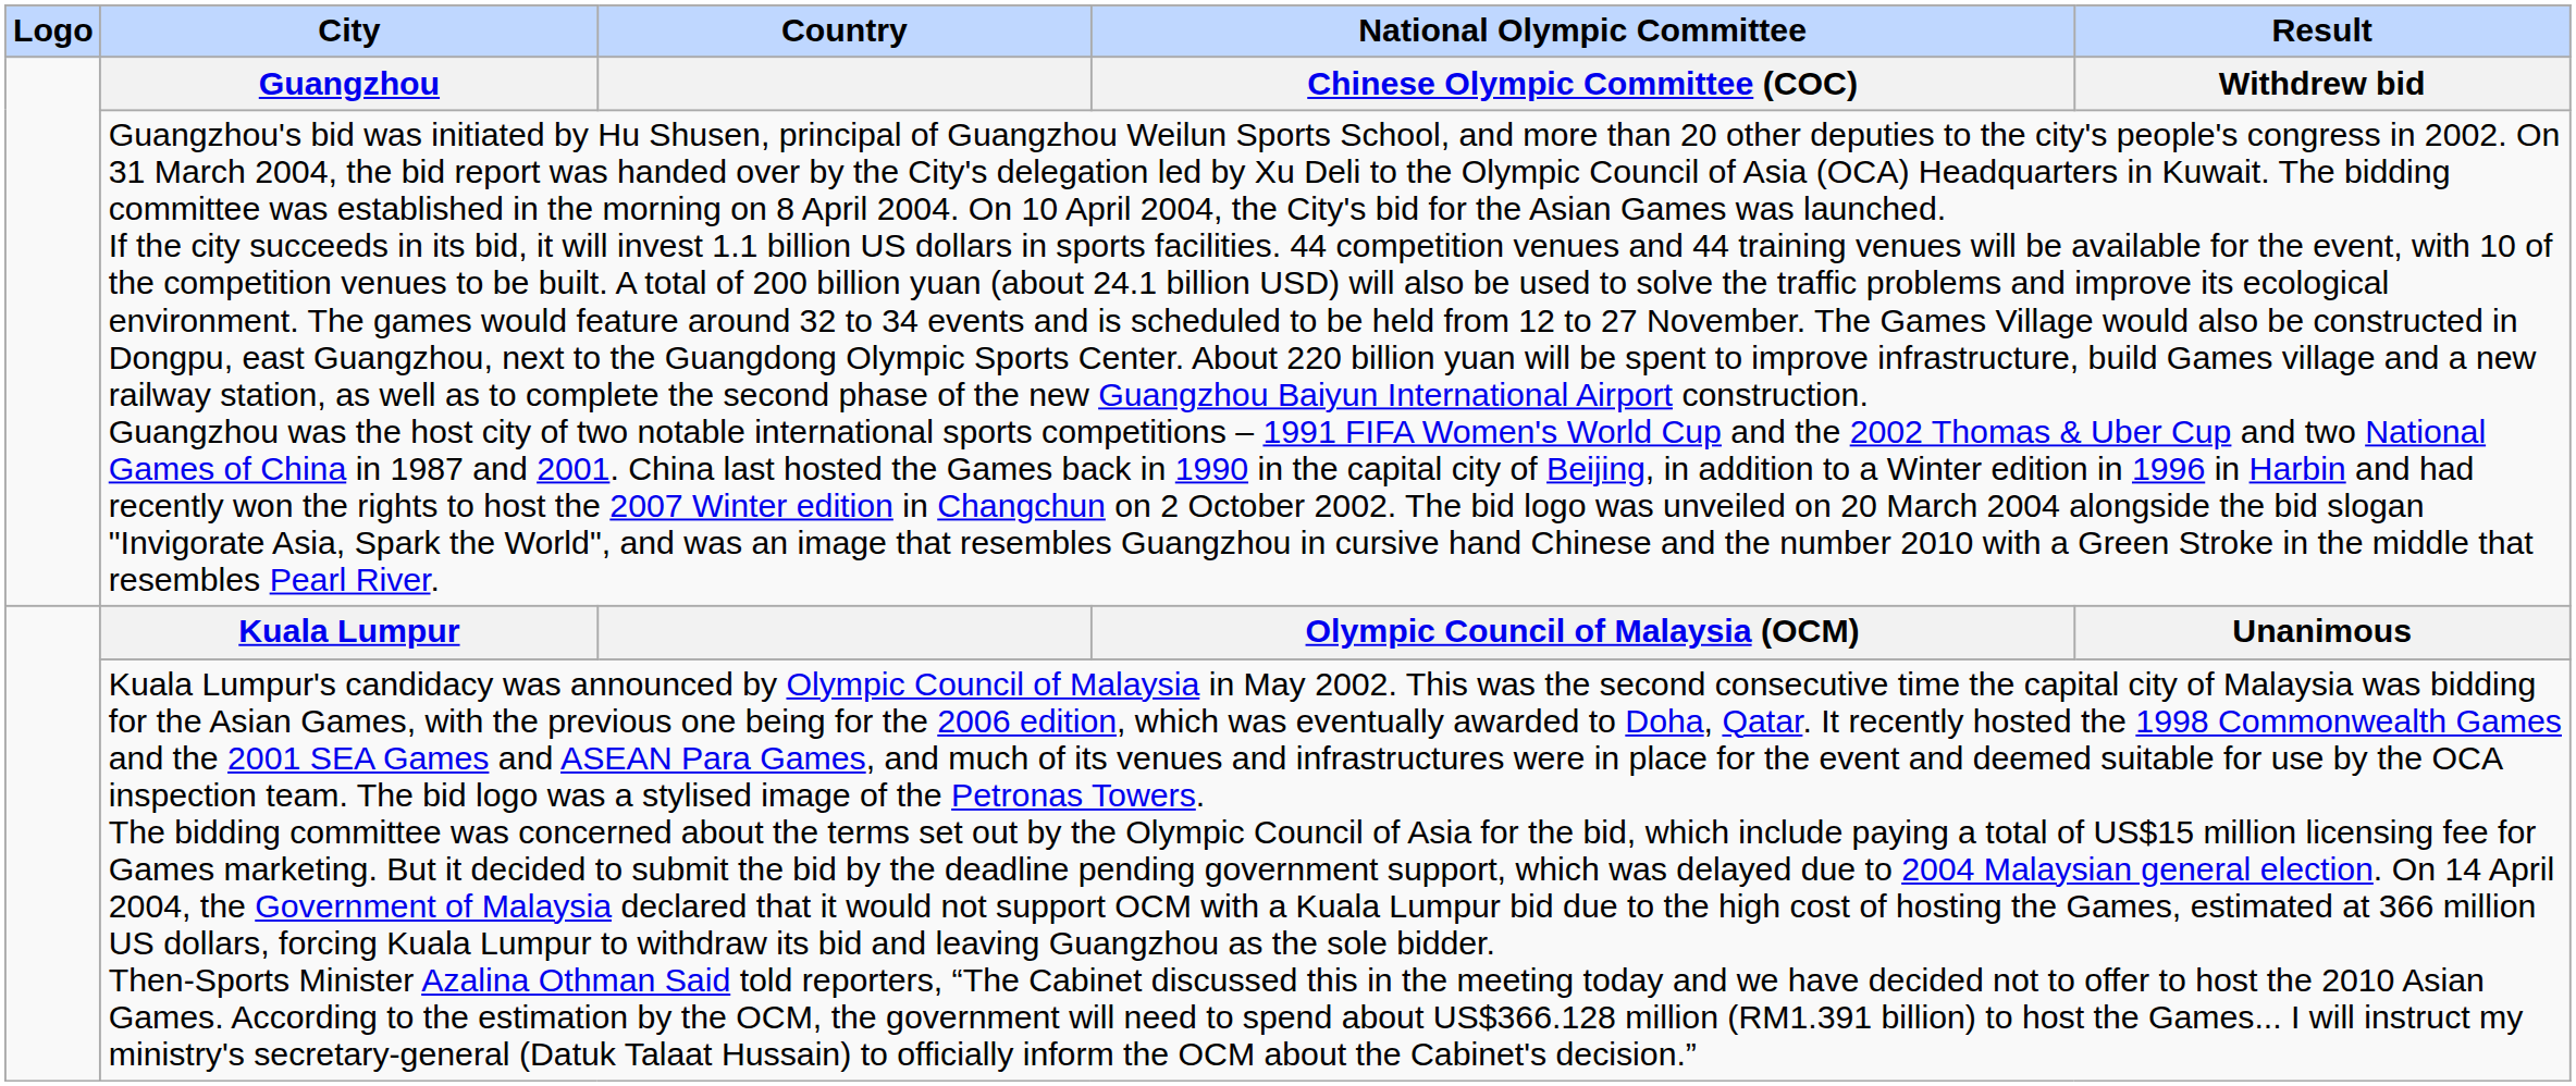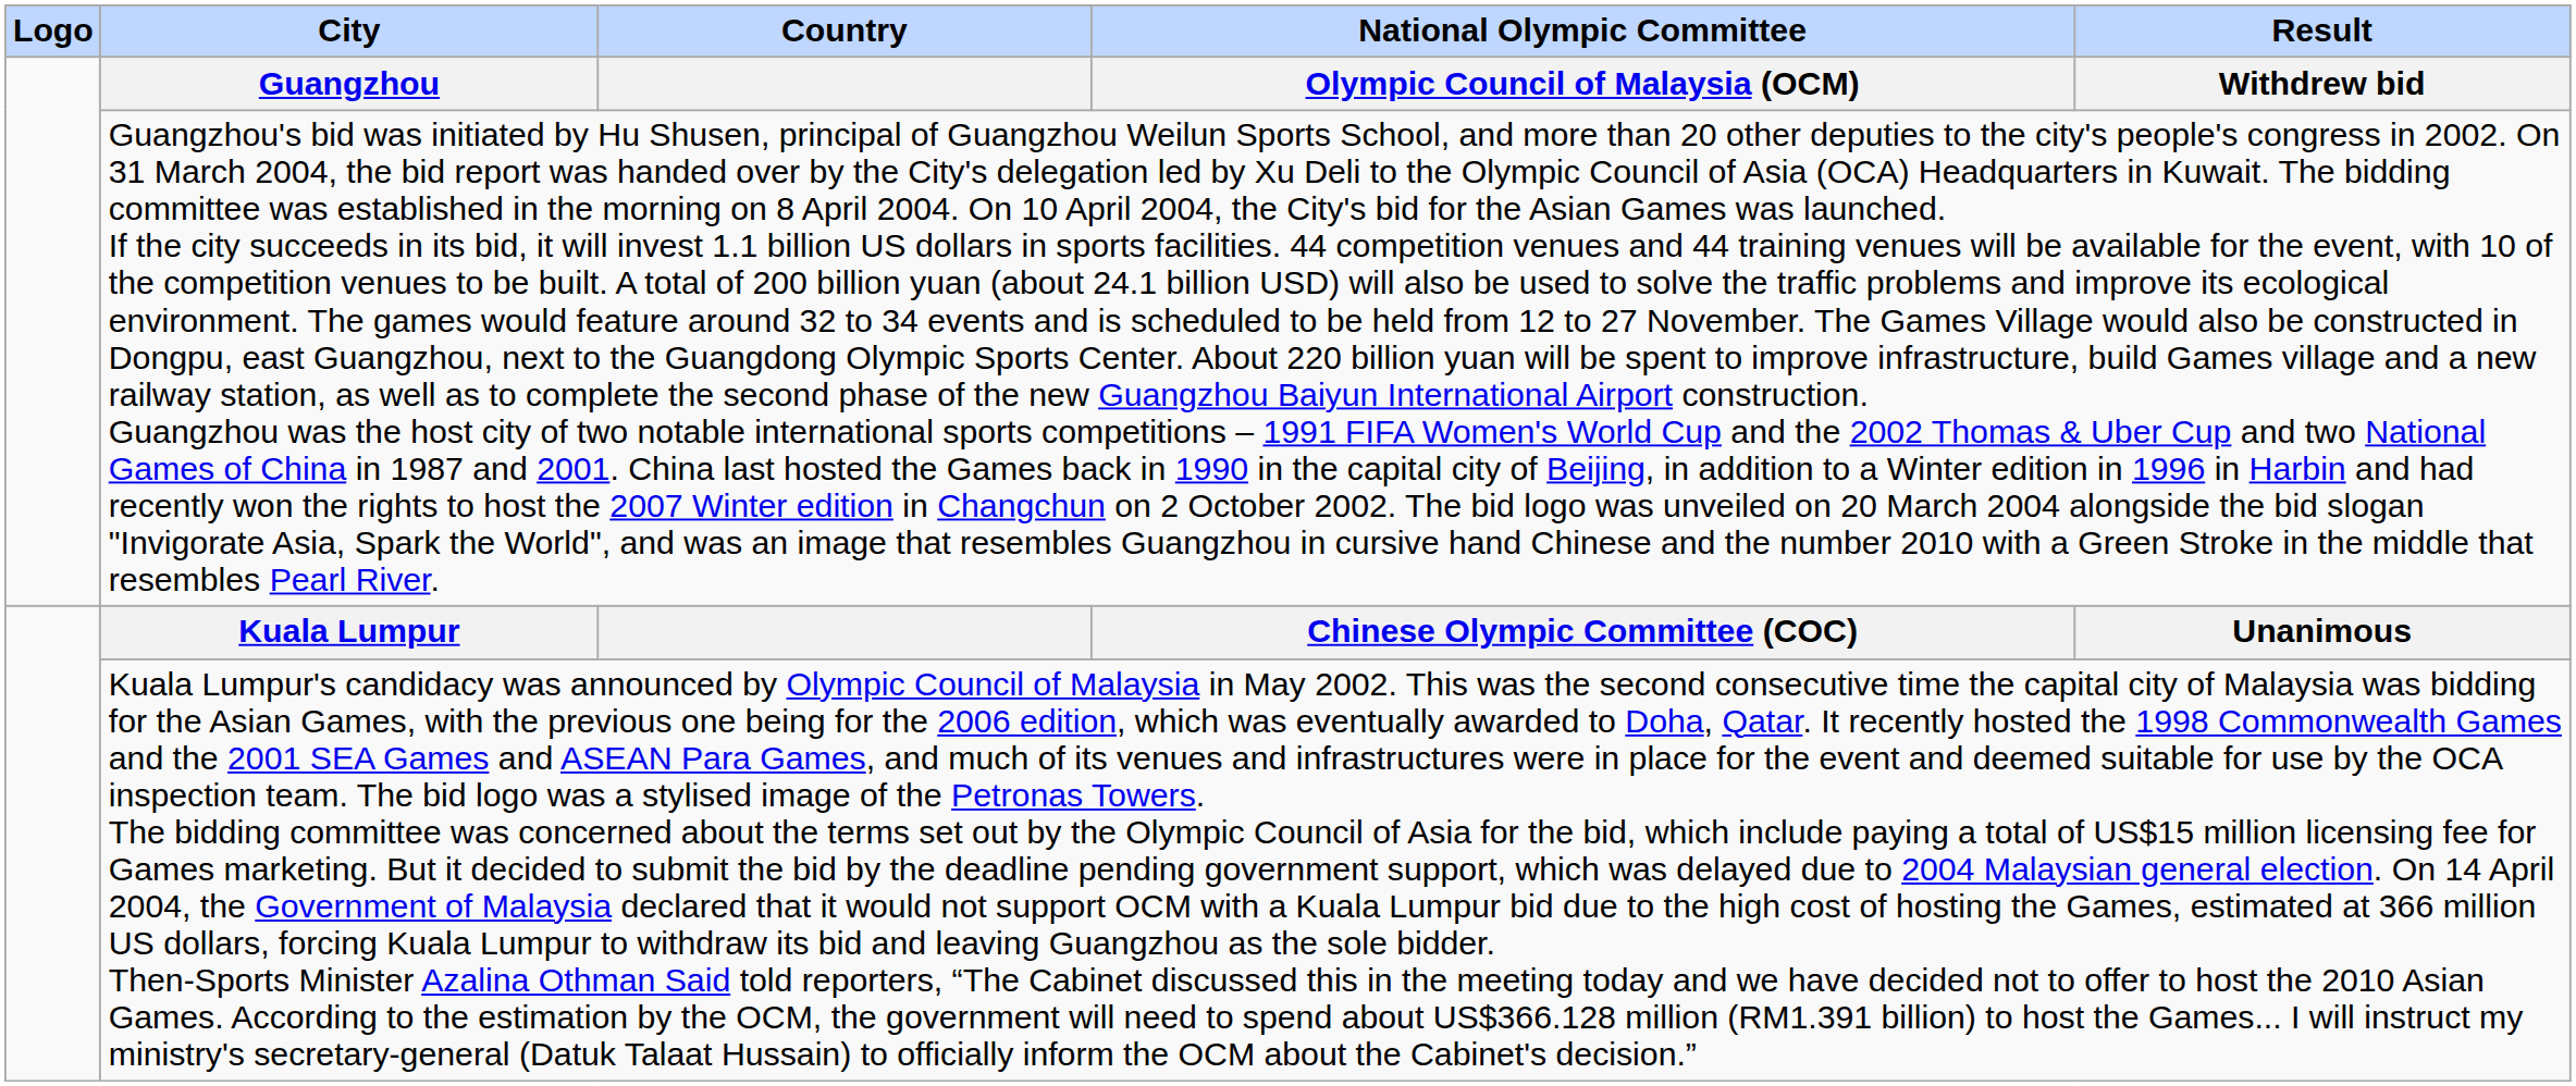 <table class="wikitable plainrowheaders">
 <tr>
 <th style="background-color: #BFD7FF">Logo<br></th>
 <th style="background-color:#BFD7FF" width="20%">City</th>
 <th style="background-color:#BFD7FF" width="20%">Country</th>
 <th style="background-color:#BFD7FF" width="40%">National Olympic Committee</th>
 <th style="background-color:#BFD7FF" width="20%">Result</th>
 </tr>
 <tr>
 <td style="text-align:center" scope="row" rowspan="2"></td>
 <th style="text-align:center" scope="row"><strong><a href='#'>Guangzhou</a></strong></th>
 <th scope="row"></th>
-<th style="text-align:center" scope="row"><a href='#'>Chinese Olympic Committee</a> (COC)</th>
+<th style="text-align:center" scope="row"><a href='#'>Olympic Council of Malaysia</a> (OCM)</th>
 <th style="text-align:center" scope="row">Withdrew bid</th>
 </tr>
 <tr>
 <td colspan=4>Guangzhou's bid was initiated by Hu Shusen, principal of Guangzhou Weilun Sports School, and more than 20 other deputies to the city's people's congress in 2002. On 31 March 2004, the bid report was handed over by the City's delegation led by Xu Deli to the Olympic Council of Asia (OCA) Headquarters in Kuwait. The bidding committee was established in the morning on 8 April 2004. On 10 April 2004, the City's bid for the Asian Games was launched.<br>If the city succeeds in its bid, it will invest 1.1 billion US dollars in sports facilities. 44 competition venues and 44 training venues will be available for the event, with 10 of the competition venues to be built. A total of 200 billion yuan (about 24.1 billion USD) will also be used to solve the traffic problems and improve its ecological environment. The games would feature around 32 to 34 events and is scheduled to be held from 12 to 27 November. The Games Village would also be constructed in Dongpu, east Guangzhou, next to the Guangdong Olympic Sports Center. About 220 billion yuan will be spent to improve infrastructure, build Games village and a new railway station, as well as to complete the second phase of the new <a href='#'>Guangzhou Baiyun International Airport</a> construction.<br>Guangzhou was the host city of two notable international sports competitions – <a href='#'>1991 FIFA Women's World Cup</a> and the <a href='#'>2002 Thomas & Uber Cup</a> and two <a href='#'>National Games of China</a> in 1987 and <a href='#'>2001</a>. China last hosted the Games back in <a href='#'>1990</a> in the capital city of <a href='#'>Beijing</a>, in addition to a Winter edition in <a href='#'>1996</a> in <a href='#'>Harbin</a> and had recently won the rights to host the <a href='#'>2007 Winter edition</a> in <a href='#'>Changchun</a> on 2 October 2002. The bid logo was unveiled on 20 March 2004 alongside the bid slogan "Invigorate Asia, Spark the World", and was an image that resembles Guangzhou in cursive hand Chinese and the number 2010 with a Green Stroke in the middle that resembles <a href='#'>Pearl River</a>.</td>
 </tr>
 <tr>
 <td style="text-align:center" scope="row" rowspan="2"></td>
 <th style="text-align:center" scope="row"><strong><a href='#'>Kuala Lumpur</a></strong></th>
 <th scope="row"></th>
-<th style="text-align:center" scope="row"><a href='#'>Olympic Council of Malaysia</a> (OCM)</th>
+<th style="text-align:center" scope="row"><a href='#'>Chinese Olympic Committee</a> (COC)</th>
 <th style="text-align:center" scope="row">Unanimous</th>
 </tr>
 <tr>
 <td colspan=4>Kuala Lumpur's candidacy was announced by <a href='#'>Olympic Council of Malaysia</a> in May 2002. This was the second consecutive time the capital city of Malaysia was bidding for the Asian Games, with the previous one being for the <a href='#'>2006 edition</a>, which was eventually awarded to <a href='#'>Doha</a>, <a href='#'>Qatar</a>. It recently hosted the <a href='#'>1998 Commonwealth Games</a> and the <a href='#'>2001 SEA Games</a> and <a href='#'>ASEAN Para Games</a>, and much of its venues and infrastructures were in place for the event and deemed suitable for use by the OCA inspection team. The bid logo was a stylised image of the <a href='#'>Petronas Towers</a>.<br>The bidding committee was concerned about the terms set out by the Olympic Council of Asia for the bid, which include paying a total of US$15 million licensing fee for Games marketing. But it decided to submit the bid by the deadline pending government support, which was delayed due to <a href='#'>2004 Malaysian general election</a>. On 14 April 2004, the <a href='#'>Government of Malaysia</a> declared that it would not support OCM with a Kuala Lumpur bid due to the high cost of hosting the Games, estimated at 366 million US dollars, forcing Kuala Lumpur to withdraw its bid and leaving Guangzhou as the sole bidder.<br>Then-Sports Minister <a href='#'>Azalina Othman Said</a> told reporters, “The Cabinet discussed this in the meeting today and we have decided not to offer to host the 2010 Asian Games. According to the estimation by the OCM, the government will need to spend about US$366.128 million (RM1.391 billion) to host the Games... I will instruct my ministry's secretary-general (Datuk Talaat Hussain) to officially inform the OCM about the Cabinet's decision.”</td>
 </tr>
 </table>
